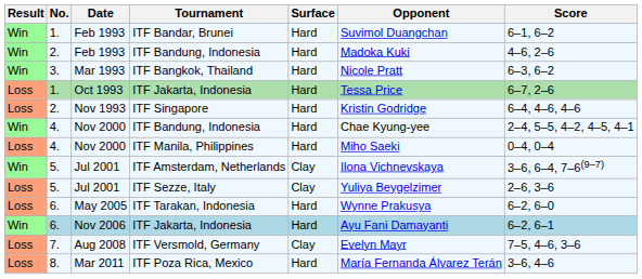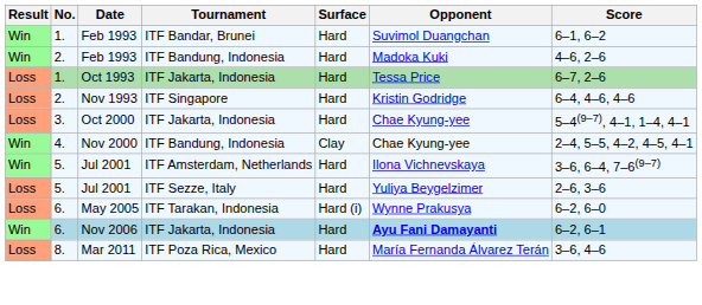 <table class="sortable wikitable">
 <tr>
 <th>Result</th>
 <th>No.</th>
 <th>Date</th>
 <th>Tournament</th>
 <th>Surface</th>
 <th>Opponent</th>
 <th class="unsortable">Score</th>
 </tr>
 <tr style="background:#f0f8ff;">
 <td style="background:#98fb98;">Win</td>
 <td>1.</td>
 <td>Feb 1993</td>
 <td>ITF Bandar, Brunei</td>
 <td>Hard</td>
 <td> <a href='#'>Suvimol Duangchan</a></td>
 <td>6–1, 6–2</td>
 </tr>
 <tr style="background:#f0f8ff;">
 <td style="background:#98fb98;">Win</td>
 <td>2.</td>
 <td>Feb 1993</td>
 <td>ITF Bandung, Indonesia</td>
 <td>Hard</td>
 <td> <a href='#'>Madoka Kuki</a></td>
 <td>4–6, 2–6</td>
 </tr>
-<tr style="background:#f0f8ff;">
-<td style="background:#98fb98;">Win</td>
-<td>3.</td>
-<td>Mar 1993</td>
-<td>ITF Bangkok, Thailand</td>
-<td>Hard</td>
-<td> <a href='#'>Nicole Pratt</a></td>
-<td>6–3, 6–2</td>
-</tr>
 <tr style="background:#addfad;">
 <td style="background:#ffa07a;">Loss</td>
 <td>1.</td>
 <td>Oct 1993</td>
 <td>ITF Jakarta, Indonesia</td>
 <td>Hard</td>
 <td> <a href='#'>Tessa Price</a></td>
 <td>6–7, 2–6</td>
 </tr>
 <tr style="background:#f0f8ff;">
 <td style="background:#ffa07a;">Loss</td>
 <td>2.</td>
 <td>Nov 1993</td>
 <td>ITF Singapore</td>
 <td>Hard</td>
 <td> <a href='#'>Kristin Godridge</a></td>
 <td>6–4, 4–6, 4–6</td>
 </tr>
 <tr style="background:#f0f8ff;">
+<td style="background:#ffa07a;">Loss</td>
+<td>3.</td>
+<td>Oct 2000</td>
+<td>ITF Jakarta, Indonesia</td>
+<td>Hard</td>
+<td> <a href='#'>Chae Kyung-yee</a></td>
+<td>5–4<sup>(9–7)</sup>, 4–1, 1–4, 4–1</td>
+</tr>
+<tr style="background:#f0f8ff;">
 <td style="background:#98fb98;">Win</td>
 <td>4.</td>
 <td>Nov 2000</td>
 <td>ITF Bandung, Indonesia</td>
-<td>Hard</td>
+<td>Clay</td>
 <td> Chae Kyung-yee</td>
 <td>2–4, 5–5, 4–2, 4–5, 4–1</td>
-</tr>
-<tr style="background:#f0f8ff;">
-<td style="background:#ffa07a;">Loss</td>
-<td>4.</td>
-<td>Nov 2000</td>
-<td>ITF Manila, Philippines</td>
-<td>Hard</td>
-<td> <a href='#'>Miho Saeki</a></td>
-<td>0–4, 0–4</td>
 </tr>
 <tr style="background:#f0f8ff;">
 <td style="background:#98fb98;">Win</td>
 <td>5.</td>
 <td>Jul 2001</td>
 <td>ITF Amsterdam, Netherlands</td>
-<td>Clay</td>
+<td>Hard</td>
 <td> <a href='#'>Ilona Vichnevskaya</a></td>
 <td>3–6, 6–4, 7–6<sup>(9–7)</sup></td>
 </tr>
 <tr style="background:#f0f8ff;">
 <td style="background:#ffa07a;">Loss</td>
 <td>5.</td>
 <td>Jul 2001</td>
 <td>ITF Sezze, Italy</td>
-<td>Clay</td>
+<td>Hard</td>
 <td> <a href='#'>Yuliya Beygelzimer</a></td>
 <td>2–6, 3–6</td>
 </tr>
 <tr style="background:#f0f8ff;">
 <td style="background:#ffa07a;">Loss</td>
 <td>6.</td>
 <td>May 2005</td>
 <td>ITF Tarakan, Indonesia</td>
-<td>Hard</td>
+<td>Hard (i)</td>
 <td> <a href='#'>Wynne Prakusya</a></td>
 <td>6–2, 6–0</td>
 </tr>
 <tr style="background:lightblue;">
 <td style="background:#98fb98;">Win</td>
 <td>6.</td>
 <td>Nov 2006</td>
 <td>ITF Jakarta, Indonesia</td>
 <td>Hard</td>
-<td> <a href='#'>Ayu Fani Damayanti</a></td>
+<td><strong> <a href='#'>Ayu Fani Damayanti</a></strong></td>
 <td>6–2, 6–1</td>
-</tr>
-<tr style="background:#f0f8ff;">
-<td style="background:#ffa07a;">Loss</td>
-<td>7.</td>
-<td>Aug 2008</td>
-<td>ITF Versmold, Germany</td>
-<td>Clay</td>
-<td> <a href='#'>Evelyn Mayr</a></td>
-<td>7–5, 4–6, 3–6</td>
 </tr>
 <tr style="background:#f0f8ff;">
 <td style="background:#ffa07a;">Loss</td>
 <td>8.</td>
 <td>Mar 2011</td>
 <td>ITF Poza Rica, Mexico</td>
 <td>Hard</td>
 <td> <a href='#'>María Fernanda Álvarez Terán</a></td>
 <td>3–6, 4–6</td>
 </tr>
 </table>
